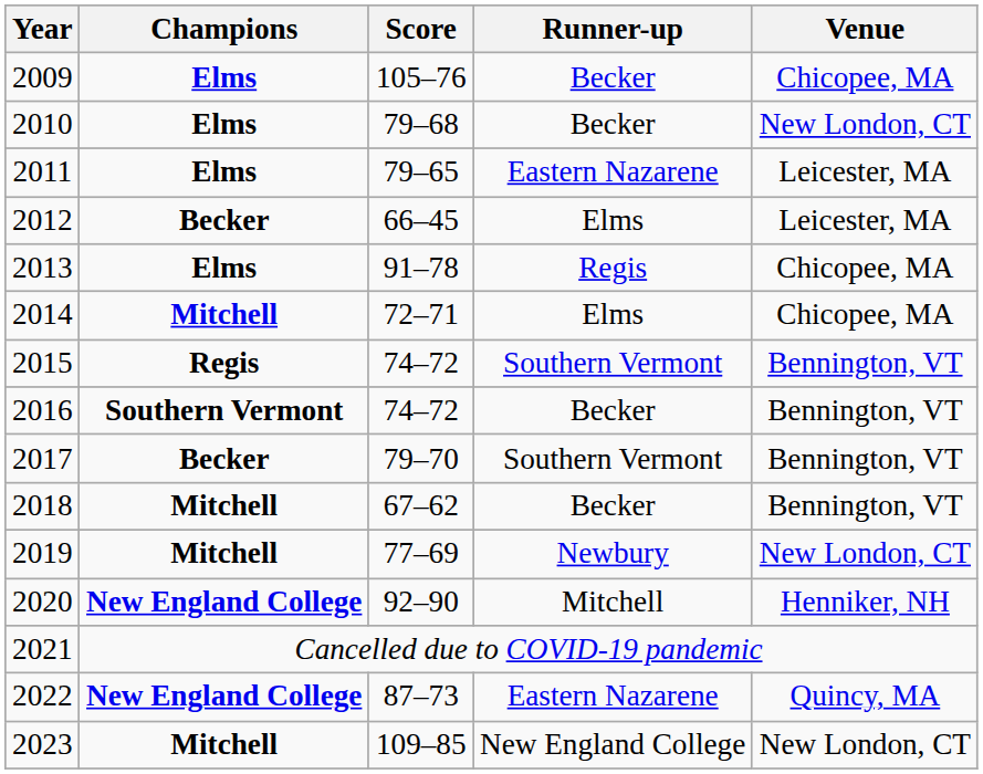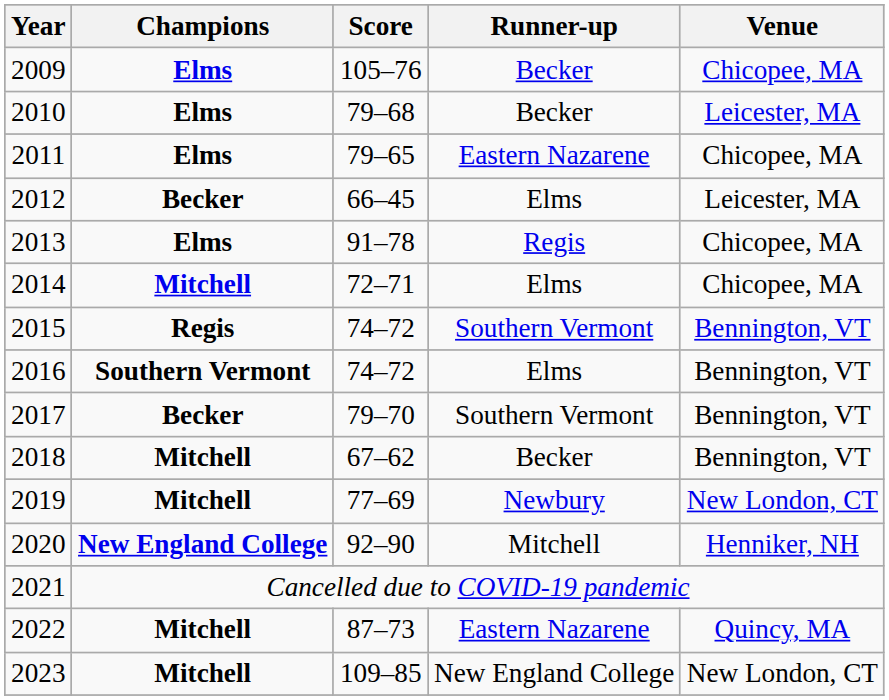 <table class="wikitable sortable">
 <tr>
 <th>Year</th>
 <th>Champions</th>
 <th>Score</th>
 <th>Runner-up</th>
 <th>Venue</th>
 </tr>
 <tr align=center>
 <td>2009</td>
 <td><strong><a href='#'>Elms</a></strong></td>
 <td>105–76</td>
 <td><a href='#'>Becker</a></td>
 <td><a href='#'>Chicopee, MA</a></td>
 </tr>
 <tr align=center>
 <td>2010</td>
 <td><strong>Elms</strong></td>
 <td>79–68</td>
 <td>Becker</td>
-<td><a href='#'>New London, CT</a></td>
+<td><a href='#'>Leicester, MA</a></td>
 </tr>
 <tr align=center>
 <td>2011</td>
 <td><strong>Elms</strong></td>
 <td>79–65</td>
 <td><a href='#'>Eastern Nazarene</a></td>
-<td>Leicester, MA</td>
+<td>Chicopee, MA</td>
 </tr>
 <tr align=center>
 <td>2012</td>
 <td><strong>Becker</strong></td>
 <td>66–45</td>
 <td>Elms</td>
 <td>Leicester, MA</td>
 </tr>
 <tr align=center>
 <td>2013</td>
 <td><strong>Elms</strong></td>
 <td>91–78</td>
 <td><a href='#'>Regis</a></td>
 <td>Chicopee, MA</td>
 </tr>
 <tr align=center>
 <td>2014</td>
 <td><strong><a href='#'>Mitchell</a></strong></td>
 <td>72–71</td>
 <td>Elms</td>
 <td>Chicopee, MA</td>
 </tr>
 <tr align=center>
 <td>2015</td>
 <td><strong>Regis</strong></td>
 <td>74–72</td>
 <td><a href='#'>Southern Vermont</a></td>
 <td><a href='#'>Bennington, VT</a></td>
 </tr>
 <tr align=center>
 <td>2016</td>
 <td><strong>Southern Vermont</strong></td>
 <td>74–72</td>
-<td>Becker</td>
+<td>Elms</td>
 <td>Bennington, VT</td>
 </tr>
 <tr align=center>
 <td>2017</td>
 <td><strong>Becker</strong></td>
 <td>79–70</td>
 <td>Southern Vermont</td>
 <td>Bennington, VT</td>
 </tr>
 <tr align=center>
 <td>2018</td>
 <td><strong>Mitchell</strong></td>
 <td>67–62</td>
 <td>Becker</td>
 <td>Bennington, VT</td>
 </tr>
 <tr align=center>
 <td>2019</td>
 <td><strong>Mitchell</strong></td>
 <td>77–69</td>
 <td><a href='#'>Newbury</a></td>
 <td><a href='#'>New London, CT</a></td>
 </tr>
 <tr align=center>
 <td>2020</td>
 <td><strong><a href='#'>New England College</a></strong></td>
 <td>92–90</td>
 <td>Mitchell</td>
 <td><a href='#'>Henniker, NH</a></td>
 </tr>
 <tr align=center>
 <td>2021</td>
 <td colspan=4><em>Cancelled due to <a href='#'>COVID-19 pandemic</a></em></td>
 </tr>
 <tr align=center>
 <td>2022</td>
-<td><strong><a href='#'>New England College</a></strong></td>
+<td><strong>Mitchell</strong></td>
 <td>87–73</td>
 <td><a href='#'>Eastern Nazarene</a></td>
 <td><a href='#'>Quincy, MA</a></td>
 </tr>
 <tr align=center>
 <td>2023</td>
 <td><strong>Mitchell</strong></td>
 <td>109–85</td>
 <td>New England College</td>
 <td>New London, CT</td>
 </tr>
 </table>
